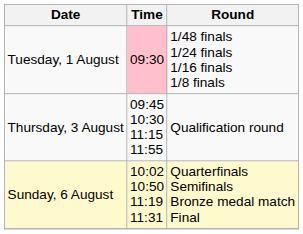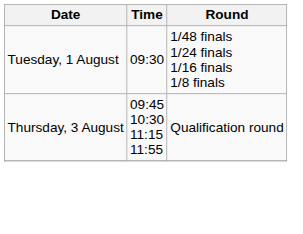 <table class="wikitable">
 <tr>
 <th>Date</th>
 <th>Time</th>
 <th>Round</th>
 </tr>
 <tr>
 <td>Tuesday, 1 August</td>
-<td style="background: pink;">09:30</td>
+<td>09:30</td>
 <td>1/48 finals <br> 1/24 finals <br> 1/16 finals <br> 1/8 finals</td>
 </tr>
 <tr>
 <td>Thursday, 3 August</td>
 <td>09:45 <br> 10:30 <br> 11:15 <br> 11:55</td>
 <td>Qualification round</td>
 </tr>
-<tr style=background:lemonchiffon>
-<td>Sunday, 6 August</td>
-<td>10:02 <br> 10:50 <br> 11:19 <br> 11:31</td>
-<td>Quarterfinals <br> Semifinals <br> Bronze medal match <br> Final</td>
-</tr>
 <tr>
 </tr>
 </table>
